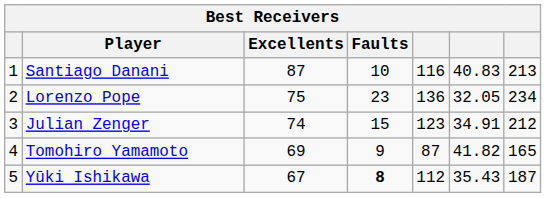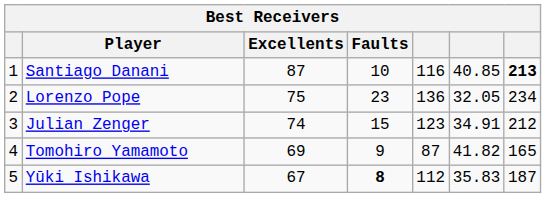 <table class="wikitable sortable" style=font-size:90%>
 <tr>
 <th colspan=7>Best Receivers</th>
 </tr>
 <tr>
 <th></th>
 <th width=158>Player</th>
 <th width=20>Excellents</th>
 <th width=20>Faults</th>
 <th width=20></th>
 <th width=20></th>
 <th width=20></th>
 </tr>
 <tr>
 <td>1</td>
 <td> <a href='#'>Santiago Danani</a></td>
 <td align=center>87</td>
 <td align=center>10</td>
 <td align=center>116</td>
-<td align=center>40.83</td>
-<td align=center>213</td>
+<td align=center>40.85</td>
+<td align=center><strong>213</strong></td>
 </tr>
 <tr>
 <td>2</td>
 <td> <a href='#'>Lorenzo Pope</a></td>
 <td align=center>75</td>
 <td align=center>23</td>
 <td align=center>136</td>
 <td align=center>32.05</td>
 <td align=center>234</td>
 </tr>
 <tr>
 <td>3</td>
 <td> <a href='#'>Julian Zenger</a></td>
 <td align=center>74</td>
 <td align=center>15</td>
 <td align=center>123</td>
 <td align=center>34.91</td>
 <td align=center>212</td>
 </tr>
 <tr>
 <td>4</td>
 <td> <a href='#'>Tomohiro Yamamoto</a></td>
 <td align=center>69</td>
 <td align=center>9</td>
 <td align=center>87</td>
 <td align=center>41.82</td>
 <td align=center>165</td>
 </tr>
 <tr>
 <td>5</td>
 <td> <a href='#'>Yūki Ishikawa</a></td>
 <td align=center>67</td>
 <td align=center><strong>8</strong></td>
 <td align=center>112</td>
-<td align=center>35.43</td>
+<td align=center>35.83</td>
 <td align=center>187</td>
 </tr>
 </table>
